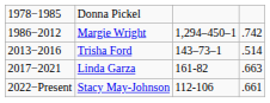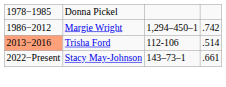 <table class="wikitable">
 <tr>
 <td>1978−1985</td>
 <td>Donna Pickel</td>
 <td></td>
 <td></td>
 </tr>
 <tr>
 <td>1986−2012</td>
 <td><a href='#'>Margie Wright</a></td>
 <td>1,294–450–1</td>
 <td>.742</td>
 </tr>
 <tr>
-<td>2013−2016</td>
+<td style="background: lightsalmon;">2013−2016</td>
 <td><a href='#'>Trisha Ford</a></td>
-<td>143–73–1</td>
+<td>112-106</td>
 <td>.514</td>
-</tr>
-<tr>
-<td>2017−2021</td>
-<td><a href='#'>Linda Garza</a></td>
-<td>161-82</td>
-<td>.663</td>
 </tr>
 <tr>
 <td>2022−Present</td>
 <td><a href='#'>Stacy May-Johnson</a></td>
-<td>112-106</td>
+<td>143–73–1</td>
 <td>.661</td>
 </tr>
 </table>
